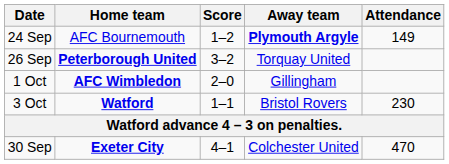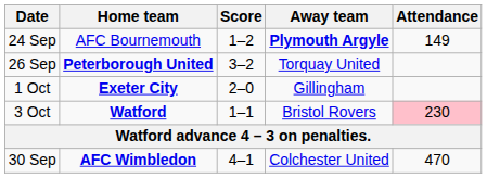 <table class="wikitable" style="text-align:center">
 <tr>
 <th>Date</th>
 <th>Home team</th>
 <th>Score</th>
 <th>Away team</th>
 <th>Attendance</th>
 </tr>
 <tr>
 <td>24 Sep</td>
 <td><a href='#'>AFC Bournemouth</a></td>
 <td>1–2</td>
 <td><strong><a href='#'>Plymouth Argyle</a></strong></td>
 <td>149</td>
 </tr>
 <tr>
 <td>26 Sep</td>
 <td><strong><a href='#'>Peterborough United</a></strong></td>
 <td>3–2</td>
 <td><a href='#'>Torquay United</a></td>
 <td></td>
 </tr>
 <tr>
 <td>1 Oct</td>
-<td><strong><a href='#'>AFC Wimbledon</a></strong></td>
+<td><strong><a href='#'>Exeter City</a></strong></td>
 <td>2–0</td>
 <td><a href='#'>Gillingham</a></td>
 <td></td>
 </tr>
 <tr>
 <td>3 Oct</td>
 <td><strong><a href='#'>Watford</a></strong></td>
 <td>1–1</td>
 <td><a href='#'>Bristol Rovers</a></td>
-<td>230</td>
+<td style="background: pink;">230</td>
 </tr>
 <tr>
 <th colspan="5">Watford advance 4 – 3 on penalties.</th>
 </tr>
 <tr>
 <td>30 Sep</td>
-<td><strong><a href='#'>Exeter City</a></strong></td>
+<td><strong><a href='#'>AFC Wimbledon</a></strong></td>
 <td>4–1</td>
 <td><a href='#'>Colchester United</a></td>
 <td>470</td>
 </tr>
 </table>
